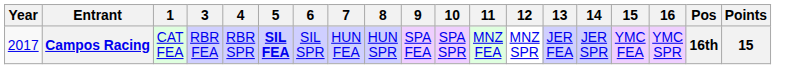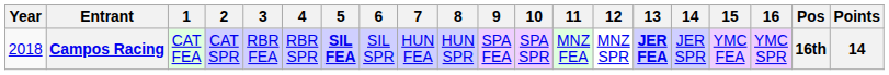 <table class="wikitable" style="text-align:center; font-size:85%">
 <tr>
 <th>Year</th>
 <th>Entrant</th>
 <th>1</th>
+<th>2</th>
 <th>3</th>
 <th>4</th>
 <th>5</th>
 <th>6</th>
 <th>7</th>
 <th>8</th>
 <th>9</th>
 <th>10</th>
 <th>11</th>
 <th>12</th>
 <th>13</th>
 <th>14</th>
 <th>15</th>
 <th>16</th>
 <th>Pos</th>
 <th>Points</th>
 </tr>
 <tr>
-<td><a href='#'>2017</a></td>
+<td><a href='#'>2018</a></td>
 <th nowrap><a href='#'>Campos Racing</a></th>
 <td style="background:#DFFFDF;"><a href='#'>CAT<br>FEA</a><br></td>
+<td style="background:#CFCFFF;"><a href='#'>CAT<br>SPR</a><br></td>
 <td style="background:#CFCFFF;"><a href='#'>RBR<br>FEA</a><br></td>
 <td style="background:#CFCFFF;"><a href='#'>RBR<br>SPR</a><br></td>
 <td style="background:#CFCFFF;"><strong><a href='#'>SIL<br>FEA</a><br></strong></td>
 <td style="background:#CFCFFF;"><a href='#'>SIL<br>SPR</a><br></td>
 <td style="background:#CFCFFF;"><a href='#'>HUN<br>FEA</a><br></td>
 <td style="background:#CFCFFF;"><a href='#'>HUN<br>SPR</a><br></td>
 <td style="background:#EFCFFF;"><a href='#'>SPA<br>FEA</a><br></td>
 <td style="background:#EFCFFF;"><a href='#'>SPA<br>SPR</a><br></td>
 <td style="background:#DFFFDF;"><a href='#'>MNZ<br>FEA</a><br></td>
 <td style="background:#FFFFFF;"><a href='#'>MNZ<br>SPR</a><br></td>
-<td style="background:#CFCFFF;"><a href='#'>JER<br>FEA</a><br></td>
+<td style="background:#CFCFFF;"><strong><a href='#'>JER<br>FEA</a><br></strong></td>
 <td style="background:#CFCFFF;"><a href='#'>JER<br>SPR</a><br></td>
 <td style="background:#EFCFFF;"><a href='#'>YMC<br>FEA</a><br></td>
 <td style="background:#EFCFFF;"><a href='#'>YMC<br>SPR</a><br></td>
 <th>16th</th>
-<th>15</th>
+<th>14</th>
 </tr>
 </table>
